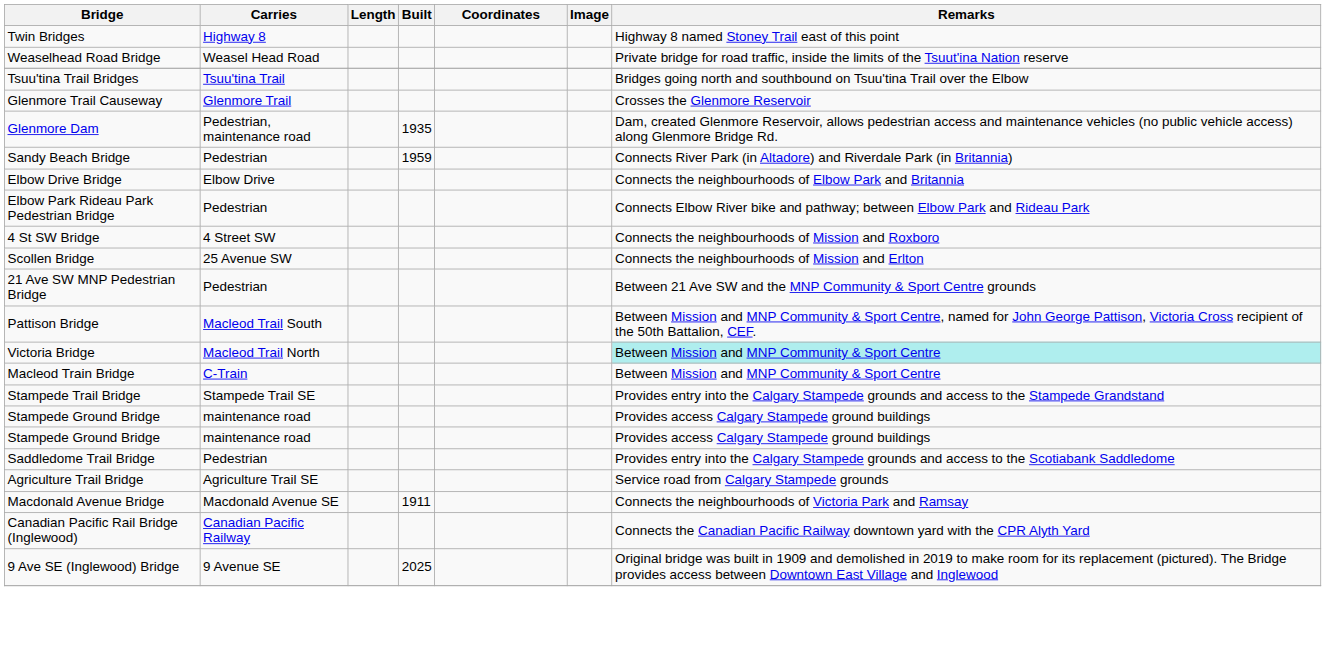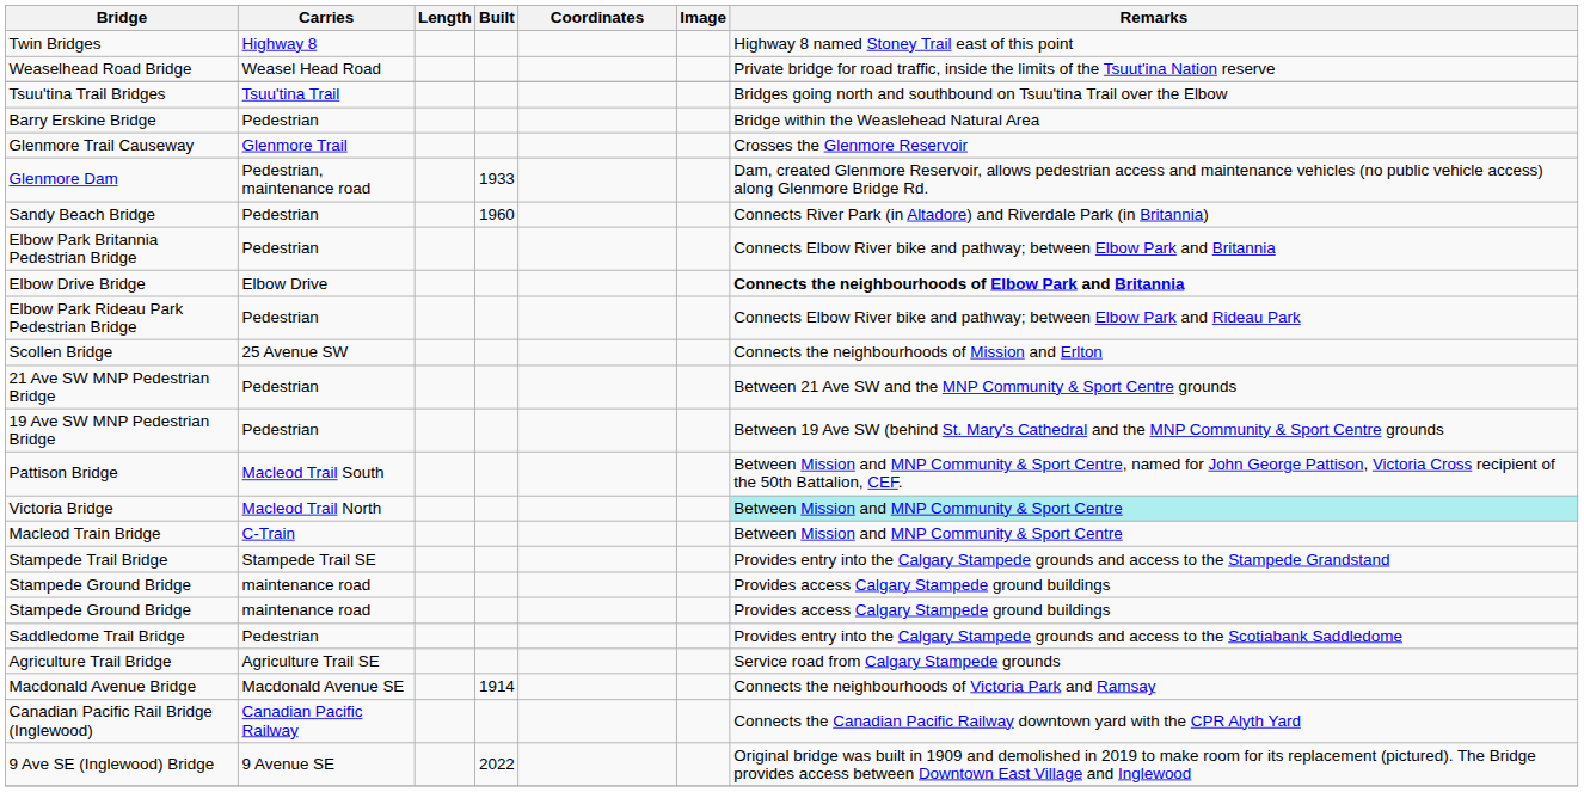 <table class="wikitable sortable">
 <tr>
 <th>Bridge</th>
 <th>Carries</th>
 <th>Length</th>
 <th>Built</th>
 <th width=150px>Coordinates</th>
 <th>Image</th>
 <th>Remarks</th>
 </tr>
 <tr>
 <td>Twin Bridges</td>
 <td><a href='#'>Highway 8</a></td>
 <td></td>
 <td></td>
 <td><small></small></td>
 <td></td>
 <td>Highway 8 named <a href='#'>Stoney Trail</a> east of this point</td>
 </tr>
 <tr>
 <td>Weaselhead Road Bridge</td>
 <td>Weasel Head Road</td>
 <td></td>
 <td></td>
 <td><small></small></td>
 <td></td>
 <td>Private bridge for road traffic, inside the limits of the <a href='#'>Tsuut'ina Nation</a> reserve</td>
 </tr>
 <tr>
 </tr>
 <tr>
 <td>Tsuu'tina Trail Bridges</td>
 <td><a href='#'>Tsuu'tina Trail</a></td>
 <td></td>
 <td></td>
 <td><small></small></td>
 <td></td>
 <td>Bridges going north and southbound on Tsuu'tina Trail over the Elbow</td>
 </tr>
 <tr>
+<td>Barry Erskine Bridge</td>
+<td>Pedestrian</td>
+<td></td>
+<td></td>
+<td><small></small></td>
+<td></td>
+<td>Bridge within the Weaslehead Natural Area</td>
+</tr>
+<tr>
 <td>Glenmore Trail Causeway</td>
 <td><a href='#'>Glenmore Trail</a></td>
 <td></td>
 <td></td>
 <td><small></small></td>
 <td></td>
 <td>Crosses the <a href='#'>Glenmore Reservoir</a></td>
 </tr>
 <tr>
 <td><a href='#'>Glenmore Dam</a></td>
 <td>Pedestrian, maintenance road</td>
 <td></td>
-<td>1935</td>
+<td>1933</td>
 <td><small></small></td>
 <td></td>
 <td>Dam, created Glenmore Reservoir, allows pedestrian access and maintenance vehicles (no public vehicle access) along Glenmore Bridge Rd.</td>
 </tr>
 <tr>
 <td>Sandy Beach Bridge</td>
 <td>Pedestrian</td>
 <td></td>
-<td>1959</td>
+<td>1960</td>
 <td><small></small></td>
 <td></td>
 <td>Connects River Park (in <a href='#'>Altadore</a>) and Riverdale Park (in <a href='#'>Britannia</a>)</td>
+</tr>
+<tr>
+<td>Elbow Park Britannia Pedestrian Bridge</td>
+<td>Pedestrian</td>
+<td></td>
+<td></td>
+<td><small></small></td>
+<td></td>
+<td>Connects Elbow River bike and pathway; between <a href='#'>Elbow Park</a> and <a href='#'>Britannia</a></td>
 </tr>
 <tr>
 <td>Elbow Drive Bridge</td>
 <td>Elbow Drive</td>
 <td></td>
 <td></td>
 <td><small></small></td>
 <td></td>
-<td>Connects the neighbourhoods of <a href='#'>Elbow Park</a> and <a href='#'>Britannia</a></td>
+<td><strong>Connects the neighbourhoods of <a href='#'>Elbow Park</a> and <a href='#'>Britannia</a></strong></td>
 </tr>
 <tr>
 <td>Elbow Park Rideau Park Pedestrian Bridge</td>
 <td>Pedestrian</td>
 <td></td>
 <td></td>
 <td><small></small></td>
 <td></td>
 <td>Connects Elbow River bike and pathway; between <a href='#'>Elbow Park</a> and <a href='#'>Rideau Park</a></td>
-</tr>
-<tr>
-<td>4 St SW Bridge</td>
-<td>4 Street SW</td>
-<td></td>
-<td></td>
-<td><small></small></td>
-<td></td>
-<td>Connects the neighbourhoods of <a href='#'>Mission</a> and <a href='#'>Roxboro</a></td>
 </tr>
 <tr>
 <td>Scollen Bridge</td>
 <td>25 Avenue SW</td>
 <td></td>
 <td></td>
 <td><small></small></td>
 <td></td>
 <td>Connects the neighbourhoods of <a href='#'>Mission</a> and <a href='#'>Erlton</a></td>
 </tr>
 <tr>
 <td>21 Ave SW MNP Pedestrian Bridge</td>
 <td>Pedestrian</td>
 <td></td>
 <td></td>
 <td><small></small></td>
 <td></td>
 <td>Between 21 Ave SW and the <a href='#'>MNP Community & Sport Centre</a> grounds</td>
+</tr>
+<tr>
+<td>19 Ave SW MNP Pedestrian Bridge</td>
+<td>Pedestrian</td>
+<td></td>
+<td></td>
+<td><small></small></td>
+<td></td>
+<td>Between 19 Ave SW (behind <a href='#'>St. Mary's Cathedral</a> and the <a href='#'>MNP Community & Sport Centre</a> grounds</td>
 </tr>
 <tr>
 <td>Pattison Bridge</td>
 <td><a href='#'>Macleod Trail</a> South</td>
 <td></td>
 <td></td>
 <td><small></small></td>
 <td></td>
 <td>Between <a href='#'>Mission</a> and <a href='#'>MNP Community & Sport Centre</a>, named for <a href='#'>John George Pattison</a>, <a href='#'>Victoria Cross</a> recipient of the 50th Battalion, <a href='#'>CEF</a>.</td>
 </tr>
 <tr>
 <td>Victoria Bridge</td>
 <td><a href='#'>Macleod Trail</a> North</td>
 <td></td>
 <td></td>
 <td><small></small></td>
 <td></td>
 <td style="background: paleturquoise;">Between <a href='#'>Mission</a> and <a href='#'>MNP Community & Sport Centre</a></td>
 </tr>
 <tr>
 <td>Macleod Train Bridge</td>
 <td><a href='#'>C-Train</a></td>
 <td></td>
 <td></td>
 <td><small></small></td>
 <td></td>
 <td>Between <a href='#'>Mission</a> and <a href='#'>MNP Community & Sport Centre</a></td>
 </tr>
 <tr>
 <td>Stampede Trail Bridge</td>
 <td>Stampede Trail SE</td>
 <td></td>
 <td></td>
 <td><small></small></td>
 <td></td>
 <td>Provides entry into the <a href='#'>Calgary Stampede</a> grounds and access to the <a href='#'>Stampede Grandstand</a></td>
 </tr>
 <tr>
 <td>Stampede Ground Bridge</td>
 <td>maintenance road</td>
 <td></td>
 <td></td>
 <td><small></small></td>
 <td></td>
 <td>Provides access  <a href='#'>Calgary Stampede</a> ground buildings</td>
 </tr>
 <tr>
 <td>Stampede Ground Bridge</td>
 <td>maintenance road</td>
 <td></td>
 <td></td>
 <td><small></small></td>
 <td></td>
 <td>Provides access  <a href='#'>Calgary Stampede</a> ground buildings</td>
 </tr>
 <tr>
 <td>Saddledome Trail Bridge</td>
 <td>Pedestrian</td>
 <td></td>
 <td></td>
 <td><small></small></td>
 <td></td>
 <td>Provides entry into the <a href='#'>Calgary Stampede</a> grounds and access to the <a href='#'>Scotiabank Saddledome</a></td>
 </tr>
 <tr>
 <td>Agriculture Trail Bridge</td>
 <td>Agriculture Trail SE</td>
 <td></td>
 <td></td>
 <td><small></small></td>
 <td></td>
 <td>Service road from <a href='#'>Calgary Stampede</a> grounds</td>
 </tr>
 <tr>
 <td>Macdonald Avenue Bridge</td>
 <td>Macdonald Avenue SE</td>
 <td></td>
-<td>1911</td>
+<td>1914</td>
 <td><small></small></td>
 <td></td>
 <td>Connects the neighbourhoods of <a href='#'>Victoria Park</a> and <a href='#'>Ramsay</a></td>
 </tr>
 <tr>
 <td>Canadian Pacific Rail Bridge (Inglewood)</td>
 <td><a href='#'>Canadian Pacific Railway</a></td>
 <td></td>
 <td></td>
 <td><small></small></td>
 <td></td>
 <td>Connects the <a href='#'>Canadian Pacific Railway</a> downtown yard with the <a href='#'>CPR Alyth Yard</a></td>
 </tr>
 <tr>
 <td>9 Ave SE (Inglewood) Bridge</td>
 <td>9 Avenue SE</td>
 <td></td>
-<td>2025</td>
+<td>2022</td>
 <td><small></small></td>
 <td></td>
 <td>Original bridge was built in 1909 and demolished in 2019 to make room for its replacement (pictured). The Bridge provides access between <a href='#'>Downtown East Village</a> and <a href='#'>Inglewood</a></td>
 </tr>
 <tr>
 </tr>
 </table>
